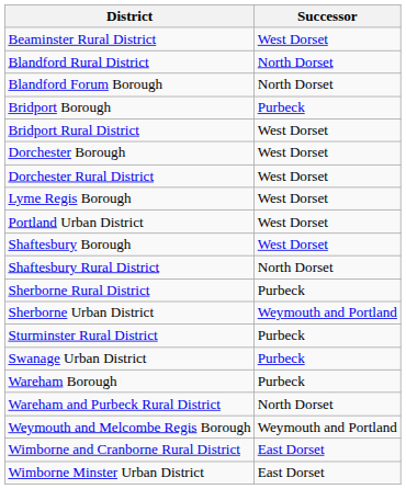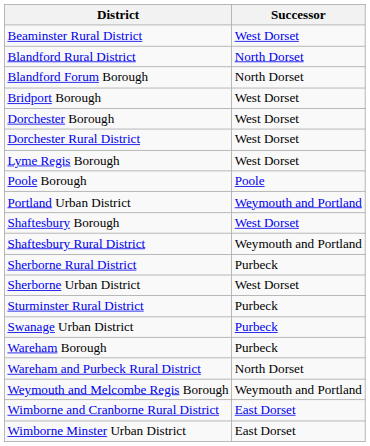 <table class="wikitable">
 <tr>
 <th>District</th>
 <th>Successor</th>
 </tr>
 <tr>
 <td><a href='#'>Beaminster Rural District</a></td>
 <td><a href='#'>West Dorset</a></td>
 </tr>
 <tr>
 <td><a href='#'>Blandford Rural District</a></td>
 <td><a href='#'>North Dorset</a></td>
 </tr>
 <tr>
 <td><a href='#'>Blandford Forum</a> Borough</td>
 <td>North Dorset</td>
 </tr>
 <tr>
 <td><a href='#'>Bridport</a> Borough</td>
-<td><a href='#'>Purbeck</a></td>
-</tr>
-<tr>
-<td><a href='#'>Bridport Rural District</a></td>
 <td>West Dorset</td>
 </tr>
 <tr>
 <td><a href='#'>Dorchester</a> Borough</td>
 <td>West Dorset</td>
 </tr>
 <tr>
 <td><a href='#'>Dorchester Rural District</a></td>
 <td>West Dorset</td>
 </tr>
 <tr>
 <td><a href='#'>Lyme Regis</a> Borough</td>
 <td>West Dorset</td>
 </tr>
 <tr>
+<td><a href='#'>Poole</a> Borough</td>
+<td><a href='#'>Poole</a></td>
+</tr>
+<tr>
 <td><a href='#'>Portland</a> Urban District</td>
-<td>West Dorset</td>
+<td><a href='#'>Weymouth and Portland</a></td>
 </tr>
 <tr>
 <td><a href='#'>Shaftesbury</a> Borough</td>
 <td><a href='#'>West Dorset</a></td>
 </tr>
 <tr>
 <td><a href='#'>Shaftesbury Rural District</a></td>
-<td>North Dorset</td>
+<td>Weymouth and Portland</td>
 </tr>
 <tr>
 <td><a href='#'>Sherborne Rural District</a></td>
 <td>Purbeck</td>
 </tr>
 <tr>
 <td><a href='#'>Sherborne</a> Urban District</td>
-<td><a href='#'>Weymouth and Portland</a></td>
+<td>West Dorset</td>
 </tr>
 <tr>
 <td><a href='#'>Sturminster Rural District</a></td>
 <td>Purbeck</td>
 </tr>
 <tr>
 <td><a href='#'>Swanage</a> Urban District</td>
 <td><a href='#'>Purbeck</a></td>
 </tr>
 <tr>
 <td><a href='#'>Wareham</a> Borough</td>
 <td>Purbeck</td>
 </tr>
 <tr>
 <td><a href='#'>Wareham and Purbeck Rural District</a></td>
 <td>North Dorset</td>
 </tr>
 <tr>
 <td><a href='#'>Weymouth and Melcombe Regis</a> Borough</td>
 <td>Weymouth and Portland</td>
 </tr>
 <tr>
 <td><a href='#'>Wimborne and Cranborne Rural District</a></td>
 <td><a href='#'>East Dorset</a></td>
 </tr>
 <tr>
 <td><a href='#'>Wimborne Minster</a> Urban District</td>
 <td>East Dorset</td>
 </tr>
 </table>
